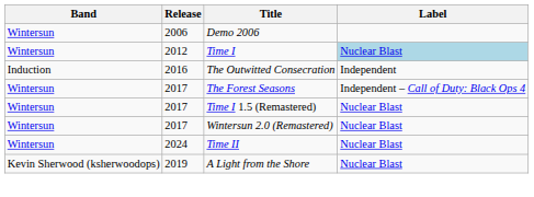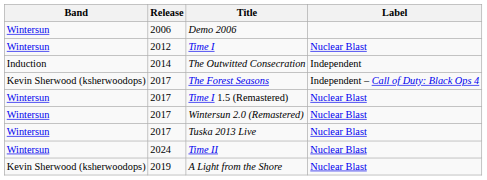 <table class="wikitable" style="font-size: 95%;">
 <tr>
 <th>Band</th>
 <th>Release</th>
 <th>Title</th>
 <th>Label</th>
 </tr>
 <tr>
 <td><a href='#'>Wintersun</a></td>
 <td>2006</td>
 <td><em>Demo 2006</em></td>
 <td></td>
 </tr>
 <tr>
 <td><a href='#'>Wintersun</a></td>
 <td>2012</td>
 <td><em><a href='#'>Time I</a></em></td>
-<td style="background: lightblue;"><a href='#'>Nuclear Blast</a></td>
+<td><a href='#'>Nuclear Blast</a></td>
 </tr>
 <tr>
 <td>Induction</td>
-<td>2016</td>
+<td>2014</td>
 <td><em>The Outwitted Consecration</em></td>
 <td>Independent</td>
 </tr>
 <tr>
-<td><a href='#'>Wintersun</a></td>
+<td>Kevin Sherwood (ksherwoodops)</td>
 <td>2017</td>
 <td><em><a href='#'>The Forest Seasons</a></em></td>
 <td>Independent – <em><a href='#'>Call of Duty: Black Ops 4</a></em></td>
 </tr>
 <tr>
 <td><a href='#'>Wintersun</a></td>
 <td>2017</td>
 <td><em><a href='#'>Time I</a></em> 1.5 (Remastered)</td>
 <td><a href='#'>Nuclear Blast</a></td>
 </tr>
 <tr>
 <td><a href='#'>Wintersun</a></td>
 <td>2017</td>
 <td><em>Wintersun 2.0 (Remastered)</em></td>
 <td><a href='#'>Nuclear Blast</a></td>
 </tr>
 <tr>
 <td><a href='#'>Wintersun</a></td>
+<td>2017</td>
+<td><em>Tuska 2013 Live</em></td>
+<td><a href='#'>Nuclear Blast</a></td>
+</tr>
+<tr>
+<td><a href='#'>Wintersun</a></td>
 <td>2024</td>
 <td><em><a href='#'>Time II</a></em></td>
 <td><a href='#'>Nuclear Blast</a></td>
 </tr>
 <tr>
 <td>Kevin Sherwood (ksherwoodops)</td>
 <td>2019</td>
 <td><em>A Light from the Shore</em></td>
 <td><a href='#'>Nuclear Blast</a></td>
 </tr>
 </table>
